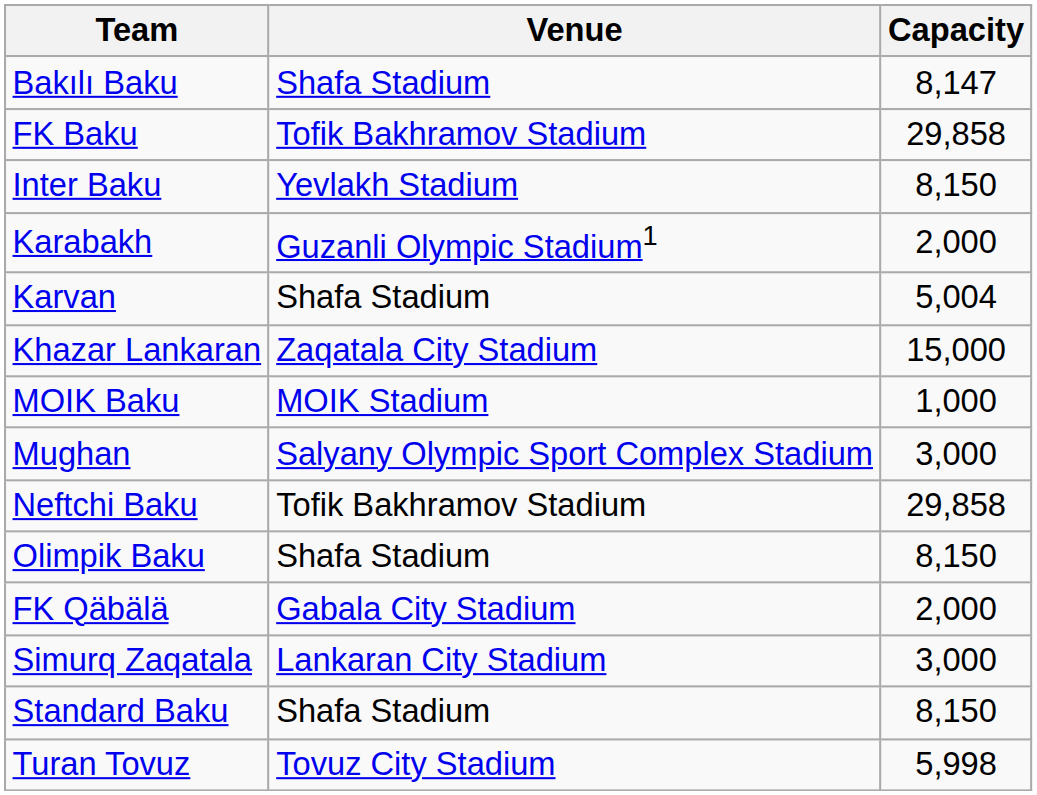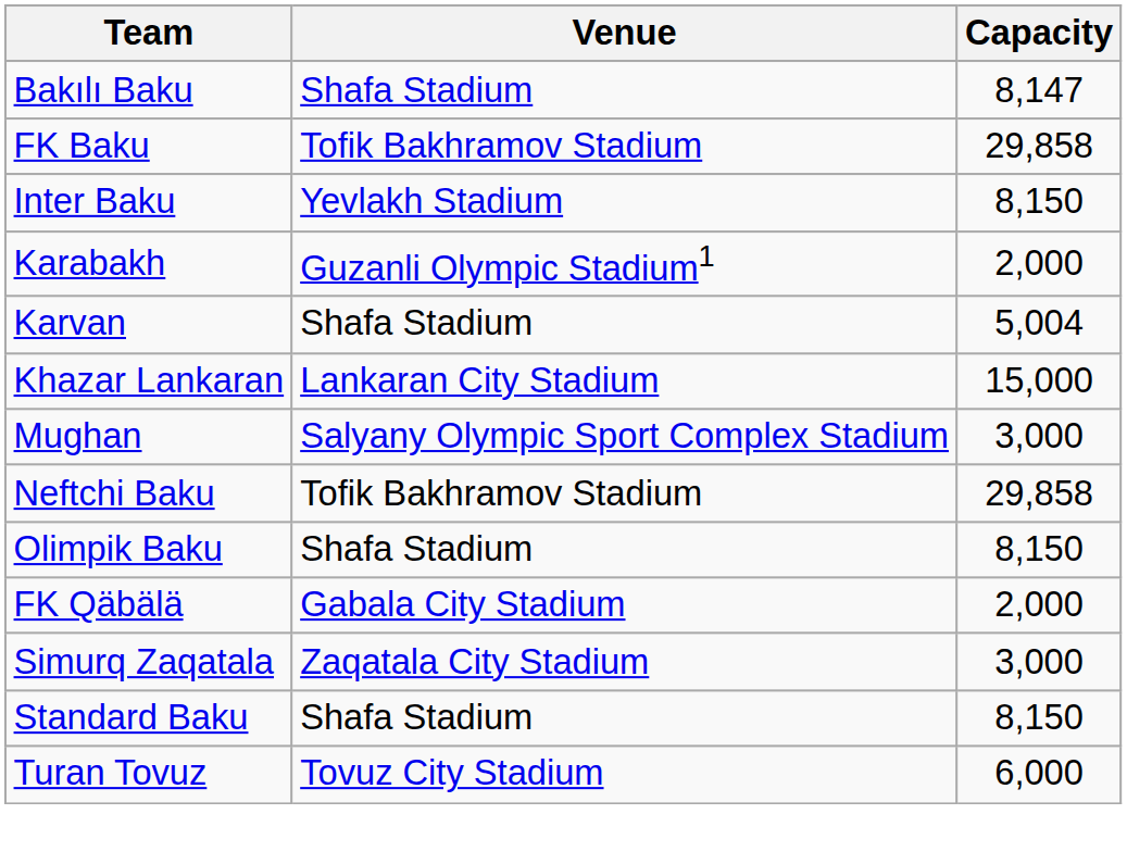 <table class="wikitable sortable">
 <tr>
 <th>Team</th>
 <th>Venue</th>
 <th>Capacity</th>
 </tr>
 <tr>
 <td><a href='#'>Bakılı Baku</a></td>
 <td><a href='#'>Shafa Stadium</a></td>
 <td align="center">8,147</td>
 </tr>
 <tr>
 <td><a href='#'>FK Baku</a></td>
 <td><a href='#'>Tofik Bakhramov Stadium</a></td>
 <td align="center">29,858</td>
 </tr>
 <tr>
 <td><a href='#'>Inter Baku</a></td>
 <td><a href='#'>Yevlakh Stadium</a></td>
 <td align="center">8,150</td>
 </tr>
 <tr>
 <td><a href='#'>Karabakh</a></td>
 <td><a href='#'>Guzanli Olympic Stadium</a><sup>1</sup></td>
 <td align="center">2,000</td>
 </tr>
 <tr>
 <td><a href='#'>Karvan</a></td>
 <td>Shafa Stadium</td>
 <td align="center">5,004</td>
 </tr>
 <tr>
 <td><a href='#'>Khazar Lankaran</a></td>
-<td><a href='#'>Zaqatala City Stadium</a></td>
+<td><a href='#'>Lankaran City Stadium</a></td>
 <td align="center">15,000</td>
-</tr>
-<tr>
-<td><a href='#'>MOIK Baku</a></td>
-<td><a href='#'>MOIK Stadium</a></td>
-<td align="center">1,000</td>
 </tr>
 <tr>
 <td><a href='#'>Mughan</a></td>
 <td><a href='#'>Salyany Olympic Sport Complex Stadium</a></td>
 <td align="center">3,000</td>
 </tr>
 <tr>
 <td><a href='#'>Neftchi Baku</a></td>
 <td>Tofik Bakhramov Stadium</td>
 <td align="center">29,858</td>
 </tr>
 <tr>
 <td><a href='#'>Olimpik Baku</a></td>
 <td>Shafa Stadium</td>
 <td align="center">8,150</td>
 </tr>
 <tr>
 <td><a href='#'>FK Qäbälä</a></td>
 <td><a href='#'>Gabala City Stadium</a></td>
 <td align="center">2,000</td>
 </tr>
 <tr>
 <td><a href='#'>Simurq Zaqatala</a></td>
-<td><a href='#'>Lankaran City Stadium</a></td>
+<td><a href='#'>Zaqatala City Stadium</a></td>
 <td align="center">3,000</td>
 </tr>
 <tr>
 <td><a href='#'>Standard Baku</a></td>
 <td>Shafa Stadium</td>
 <td align="center">8,150</td>
 </tr>
 <tr>
 <td><a href='#'>Turan Tovuz</a></td>
 <td><a href='#'>Tovuz City Stadium</a></td>
-<td align="center">5,998</td>
+<td align="center">6,000</td>
 </tr>
 </table>
